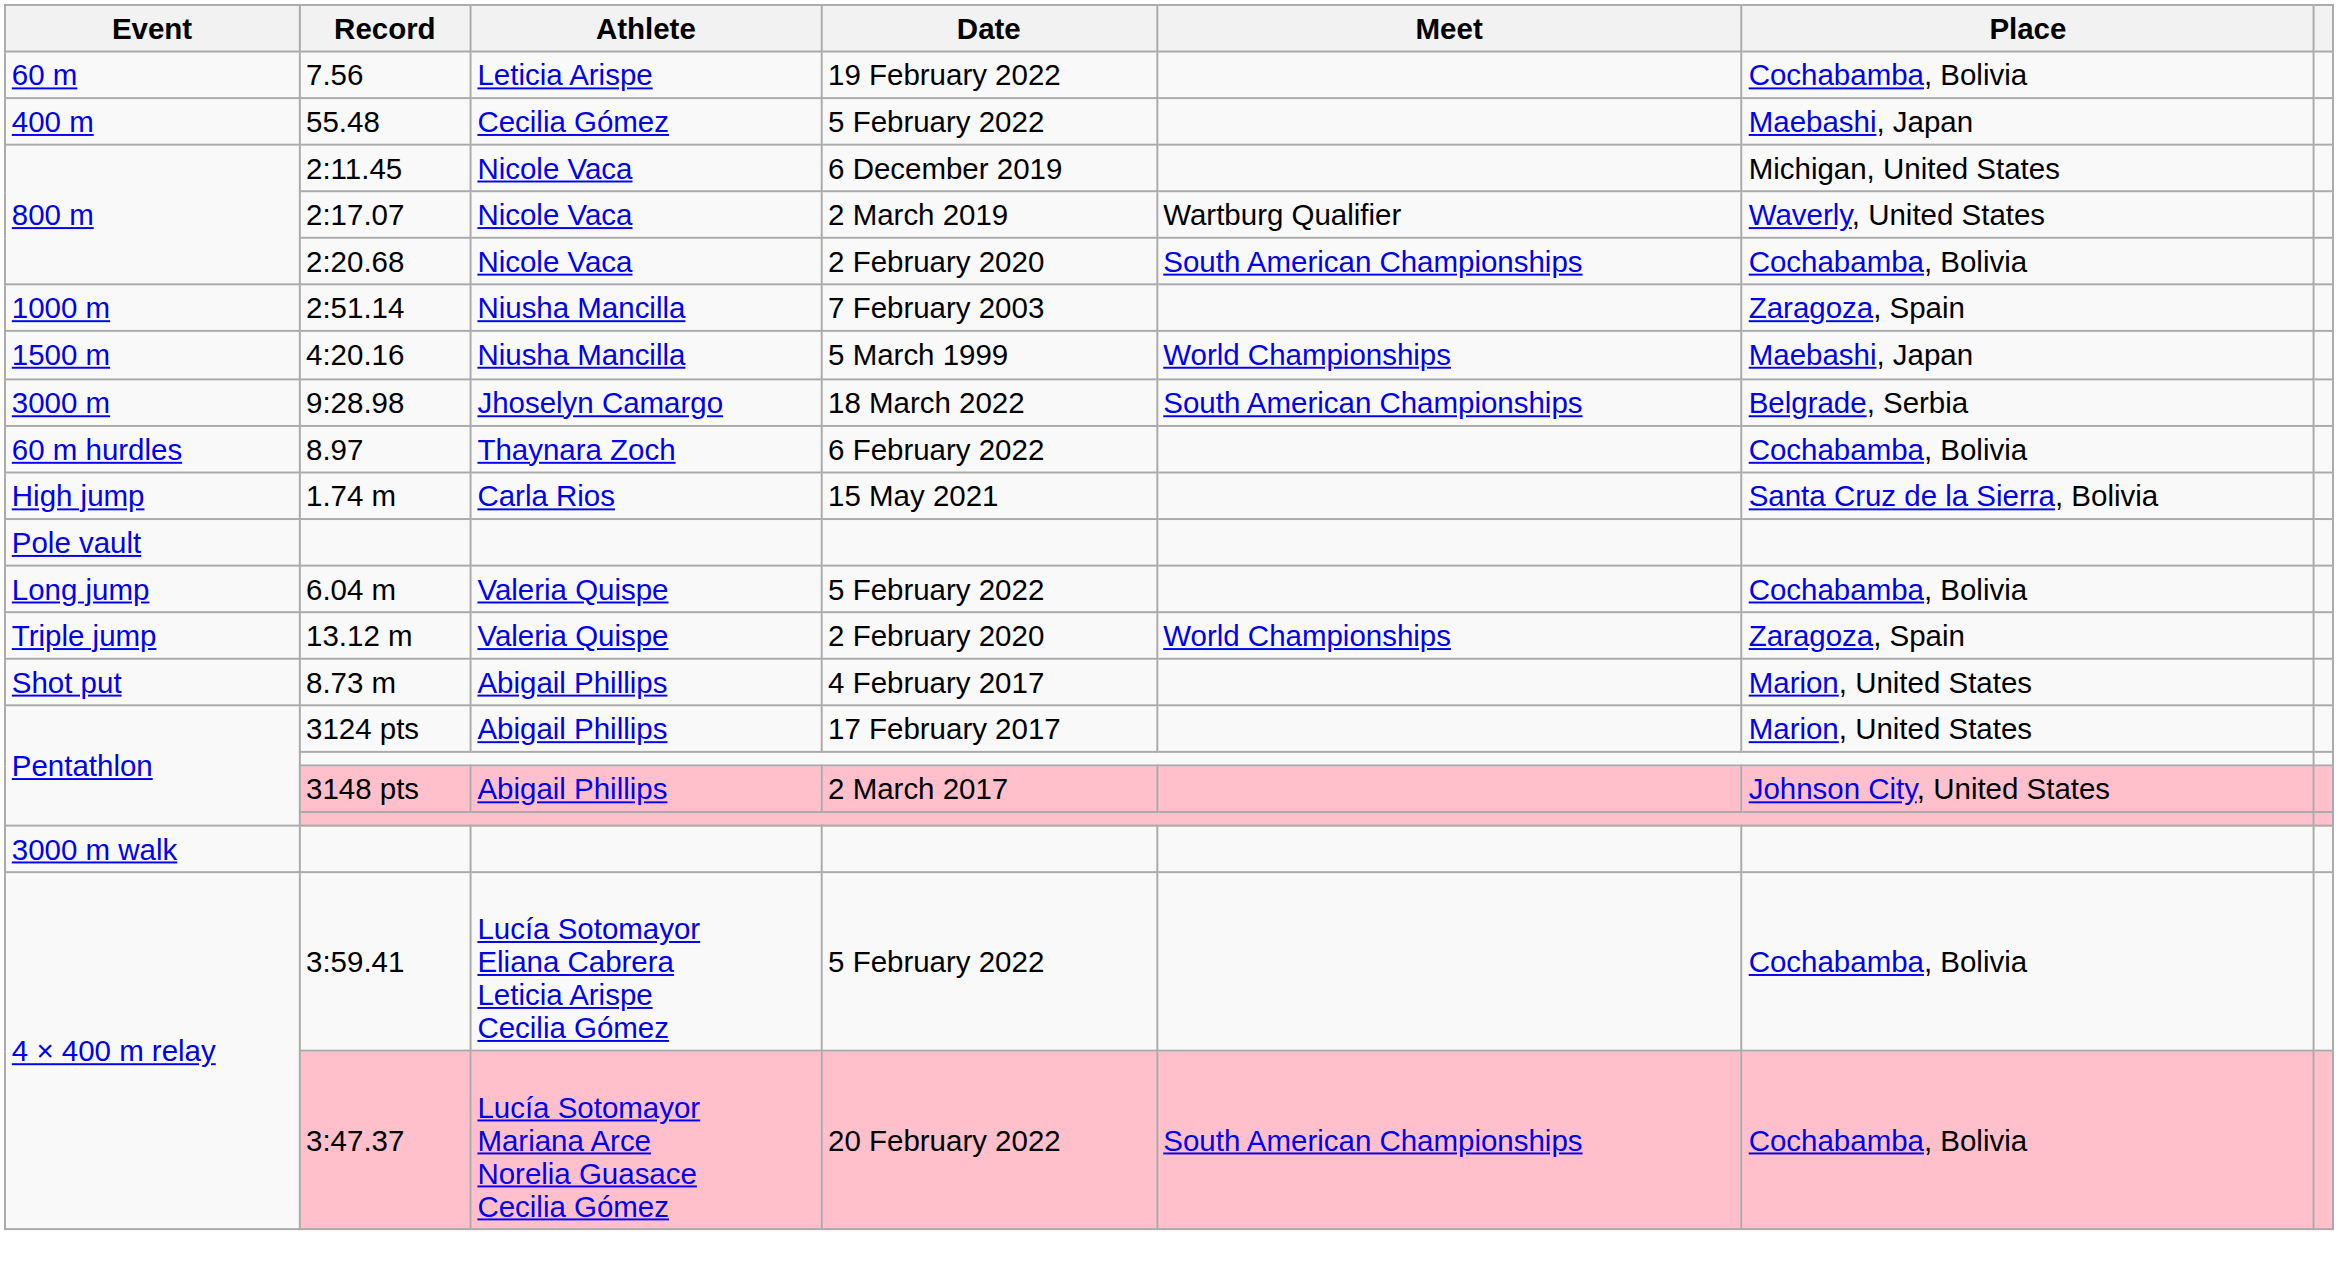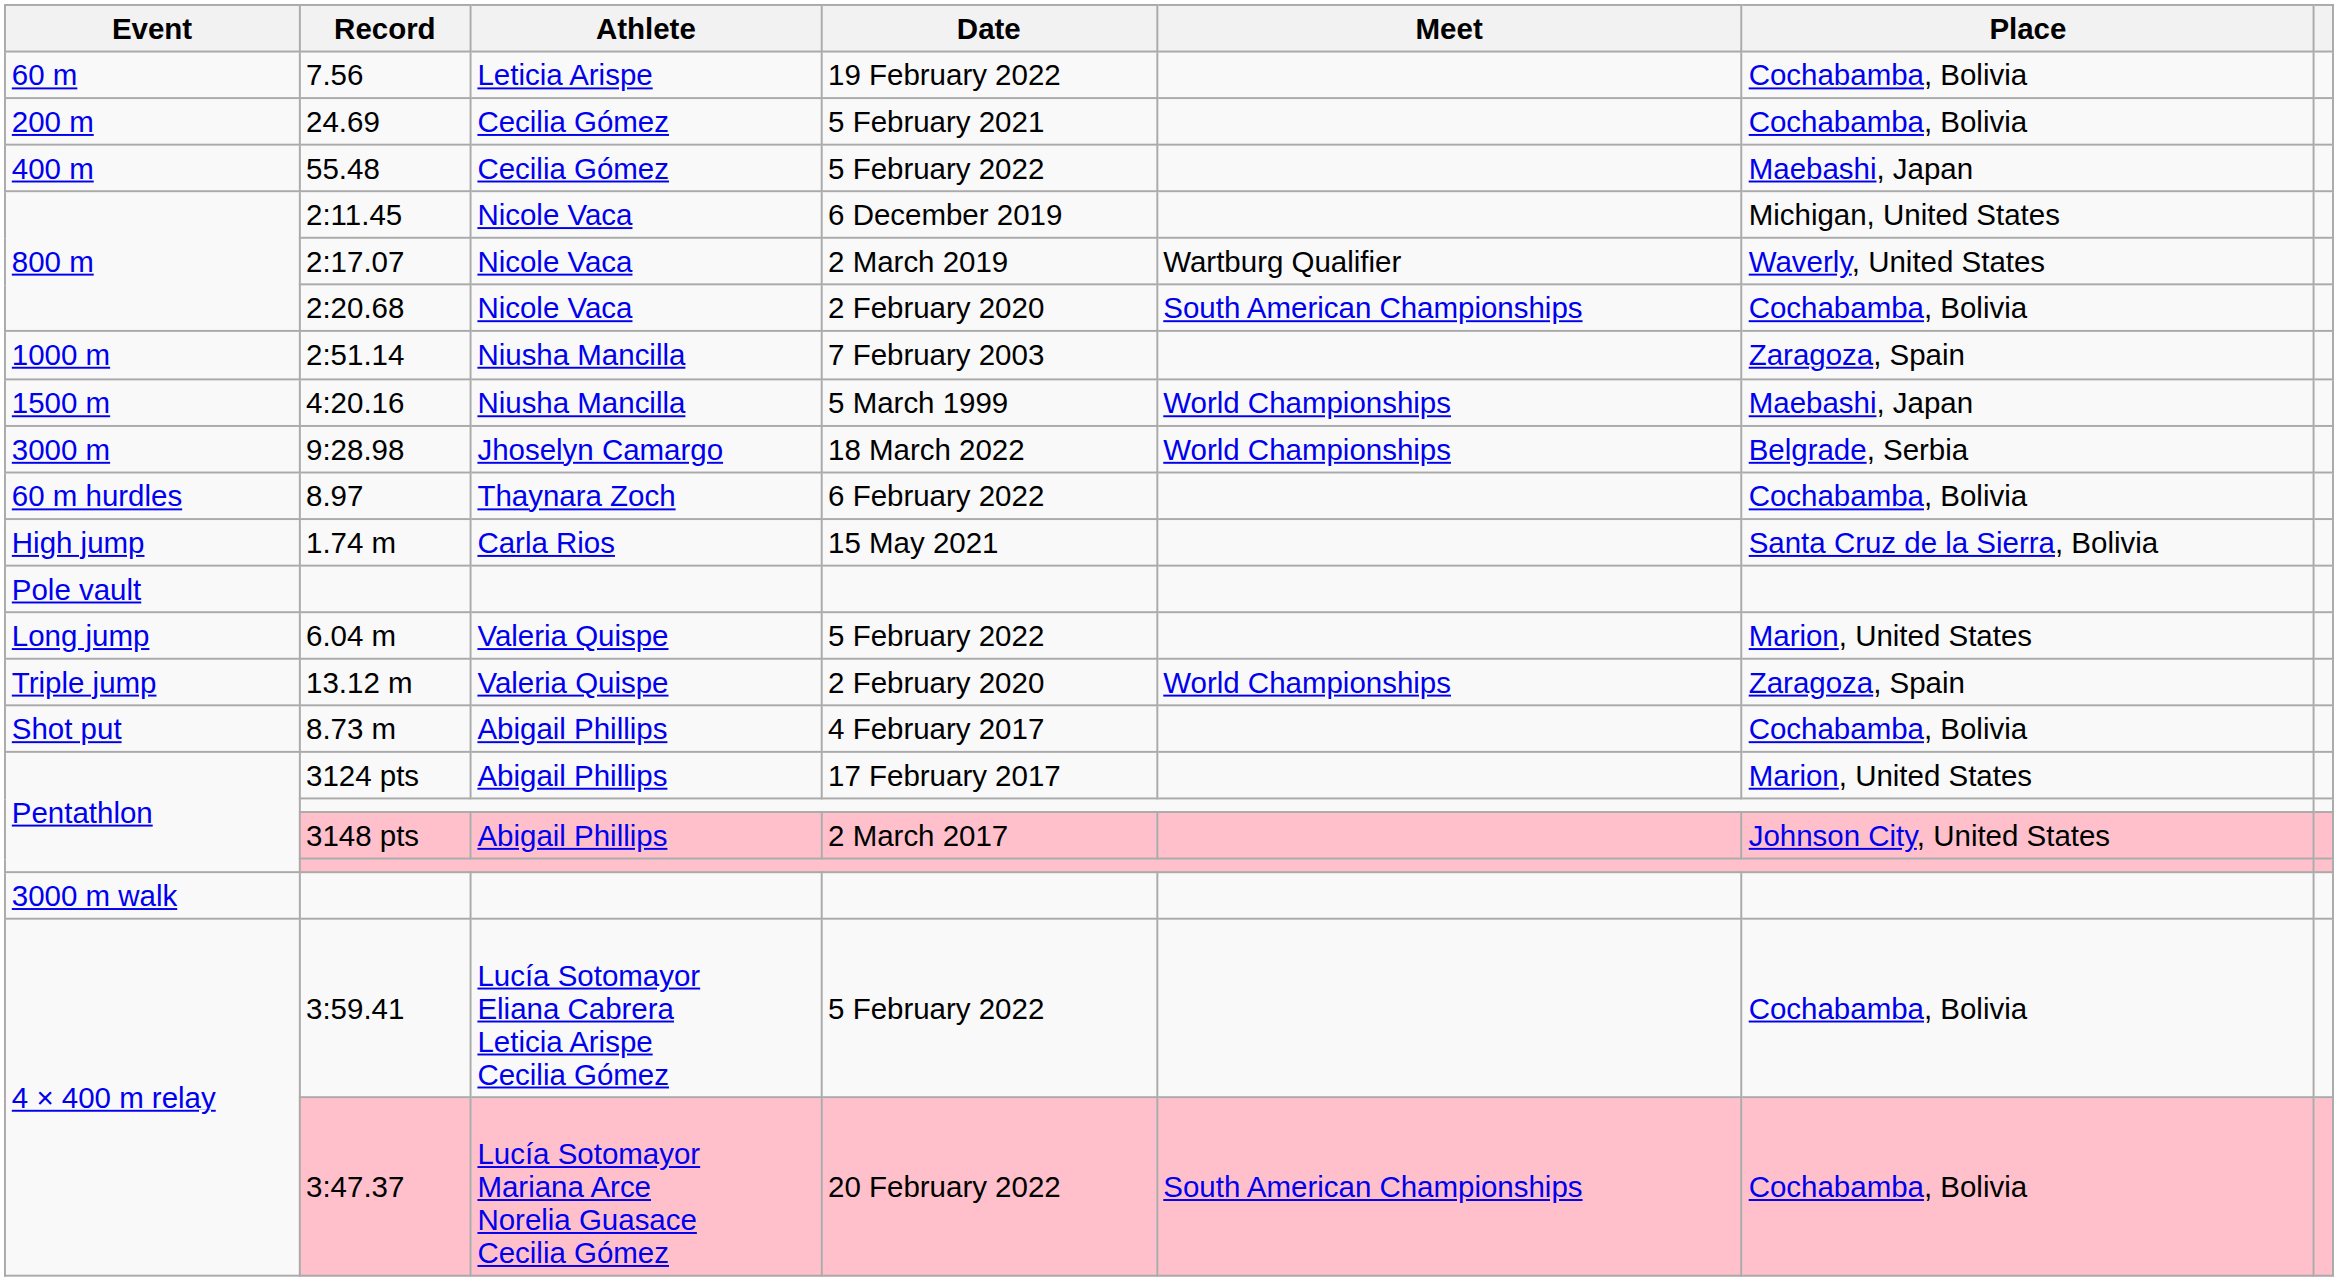 <table class="wikitable" style="font-size:95%; width: 95%;">
 <tr>
 <th>Event</th>
 <th>Record</th>
 <th>Athlete</th>
 <th>Date</th>
 <th>Meet</th>
 <th>Place</th>
 <th></th>
 </tr>
 <tr>
 <td><a href='#'>60 m</a></td>
 <td>7.56 </td>
 <td><a href='#'>Leticia Arispe</a></td>
 <td>19 February 2022</td>
+<td></td>
+<td><a href='#'>Cochabamba</a>, Bolivia</td>
+<td></td>
+</tr>
+<tr>
+<td><a href='#'>200 m</a></td>
+<td>24.69 </td>
+<td><a href='#'>Cecilia Gómez</a></td>
+<td>5 February 2021</td>
 <td></td>
 <td><a href='#'>Cochabamba</a>, Bolivia</td>
 <td></td>
 </tr>
 <tr>
 <td><a href='#'>400 m</a></td>
 <td>55.48 </td>
 <td><a href='#'>Cecilia Gómez</a></td>
 <td>5 February 2022</td>
 <td></td>
 <td><a href='#'>Maebashi</a>, Japan</td>
 <td></td>
 </tr>
 <tr>
 <td rowspan=3><a href='#'>800 m</a></td>
 <td>2:11.45</td>
 <td><a href='#'>Nicole Vaca</a></td>
 <td>6 December 2019</td>
 <td></td>
 <td>Michigan, United States</td>
 <td></td>
 </tr>
 <tr>
 <td>2:17.07</td>
 <td><a href='#'>Nicole Vaca</a></td>
 <td>2 March 2019</td>
 <td>Wartburg Qualifier</td>
 <td><a href='#'>Waverly</a>, United States</td>
 <td></td>
 </tr>
 <tr>
 <td>2:20.68 </td>
 <td><a href='#'>Nicole Vaca</a></td>
 <td>2 February 2020</td>
 <td><a href='#'>South American Championships</a></td>
 <td><a href='#'>Cochabamba</a>, Bolivia</td>
 <td></td>
 </tr>
 <tr>
 <td><a href='#'>1000 m</a></td>
 <td>2:51.14</td>
 <td><a href='#'>Niusha Mancilla</a></td>
 <td>7 February 2003</td>
 <td></td>
 <td><a href='#'>Zaragoza</a>, Spain</td>
 <td></td>
 </tr>
 <tr>
 <td><a href='#'>1500 m</a></td>
 <td>4:20.16</td>
 <td><a href='#'>Niusha Mancilla</a></td>
 <td>5 March 1999</td>
 <td><a href='#'>World Championships</a></td>
 <td><a href='#'>Maebashi</a>, Japan</td>
 <td></td>
 </tr>
 <tr>
 <td><a href='#'>3000 m</a></td>
 <td>9:28.98</td>
 <td><a href='#'>Jhoselyn Camargo</a></td>
 <td>18 March 2022</td>
-<td><a href='#'>South American Championships</a></td>
+<td><a href='#'>World Championships</a></td>
 <td><a href='#'>Belgrade</a>, Serbia</td>
 <td></td>
 </tr>
 <tr>
 <td><a href='#'>60 m hurdles</a></td>
 <td>8.97 </td>
 <td><a href='#'>Thaynara Zoch</a></td>
 <td>6 February 2022</td>
 <td></td>
 <td><a href='#'>Cochabamba</a>, Bolivia</td>
 <td></td>
 </tr>
 <tr>
 <td><a href='#'>High jump</a></td>
 <td>1.74 m</td>
 <td><a href='#'>Carla Rios</a></td>
 <td>15 May 2021</td>
 <td></td>
 <td><a href='#'>Santa Cruz de la Sierra</a>, Bolivia</td>
 <td></td>
 </tr>
 <tr>
 <td><a href='#'>Pole vault</a></td>
 <td></td>
 <td></td>
 <td></td>
 <td></td>
 <td></td>
 <td></td>
 </tr>
 <tr>
 <td><a href='#'>Long jump</a></td>
 <td>6.04 m </td>
 <td><a href='#'>Valeria Quispe</a></td>
 <td>5 February 2022</td>
 <td></td>
-<td><a href='#'>Cochabamba</a>, Bolivia</td>
+<td><a href='#'>Marion</a>, United States</td>
 <td></td>
 </tr>
 <tr>
 <td><a href='#'>Triple jump</a></td>
 <td>13.12 m </td>
 <td><a href='#'>Valeria Quispe</a></td>
 <td>2 February 2020</td>
 <td><a href='#'>World Championships</a></td>
 <td><a href='#'>Zaragoza</a>, Spain</td>
 <td></td>
 </tr>
 <tr>
 <td><a href='#'>Shot put</a></td>
 <td>8.73 m</td>
 <td><a href='#'>Abigail Phillips</a></td>
 <td>4 February 2017</td>
 <td></td>
-<td><a href='#'>Marion</a>, United States</td>
+<td><a href='#'>Cochabamba</a>, Bolivia</td>
 <td></td>
 </tr>
 <tr>
 <td rowspan=4><a href='#'>Pentathlon</a></td>
 <td>3124 pts</td>
 <td><a href='#'>Abigail Phillips</a></td>
 <td>17 February 2017</td>
 <td></td>
 <td><a href='#'>Marion</a>, United States</td>
 <td></td>
 </tr>
 <tr>
 <td colspan=5></td>
 <td></td>
 </tr>
 <tr style="background:pink">
 <td>3148 pts </td>
 <td><a href='#'>Abigail Phillips</a></td>
 <td>2 March 2017</td>
 <td></td>
 <td><a href='#'>Johnson City</a>, United States</td>
 <td></td>
 </tr>
 <tr style="background:pink">
 <td colspan=5></td>
 <td></td>
 </tr>
 <tr>
 <td><a href='#'>3000 m walk</a></td>
 <td></td>
 <td></td>
 <td></td>
 <td></td>
 <td></td>
 <td></td>
 </tr>
 <tr>
 <td rowspan=2><a href='#'>4 × 400 m relay</a></td>
 <td>3:59.41 </td>
 <td><br><a href='#'>Lucía Sotomayor</a><br><a href='#'>Eliana Cabrera</a><br><a href='#'>Leticia Arispe</a><br><a href='#'>Cecilia Gómez</a></td>
 <td>5 February 2022</td>
 <td></td>
 <td><a href='#'>Cochabamba</a>, Bolivia</td>
 <td></td>
 </tr>
 <tr style="background:pink">
 <td>3:47.37 </td>
 <td><br><a href='#'>Lucía Sotomayor</a><br><a href='#'>Mariana Arce</a><br><a href='#'>Norelia Guasace</a><br><a href='#'>Cecilia Gómez</a></td>
 <td>20 February 2022</td>
 <td><a href='#'>South American Championships</a></td>
 <td><a href='#'>Cochabamba</a>, Bolivia</td>
 <td></td>
 </tr>
 </table>
